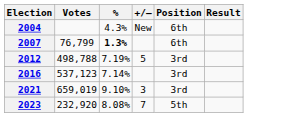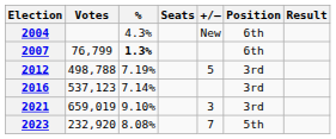 <table class=wikitable style=text-align:center>
 <tr>
 <th>Election</th>
 <th><strong>Votes</strong></th>
 <th><strong>%</strong></th>
+<th>Seats</th>
 <th><strong>+/–</strong></th>
 <th>Position</th>
 <th><strong>Result</strong></th>
 </tr>
 <tr>
 <th><a href='#'>2004</a></th>
 <td></td>
 <td>4.3%</td>
+<td></td>
 <td>New</td>
 <td> 6th</td>
 <td></td>
 </tr>
 <tr>
 <th><a href='#'>2007</a></th>
 <td>76,799</td>
 <td><strong>1.3%</strong></td>
 <td></td>
+<td></td>
 <td> 6th</td>
 <td></td>
 </tr>
 <tr>
 <th><a href='#'>2012</a></th>
 <td>498,788</td>
 <td>7.19%</td>
+<td></td>
 <td> 5</td>
 <td> 3rd</td>
 <td></td>
 </tr>
 <tr>
 <th><a href='#'>2016</a></th>
 <td>537,123</td>
 <td>7.14%</td>
 <td></td>
+<td></td>
 <td> 3rd</td>
 <td></td>
 </tr>
 <tr>
 <th><a href='#'>2021</a></th>
 <td>659,019</td>
 <td>9.10%</td>
+<td></td>
 <td> 3</td>
 <td> 3rd</td>
 <td></td>
 </tr>
 <tr>
 <th><a href='#'>2023</a></th>
 <td>232,920</td>
 <td>8.08%</td>
+<td></td>
 <td> 7</td>
 <td> 5th</td>
 <td></td>
 </tr>
 </table>
